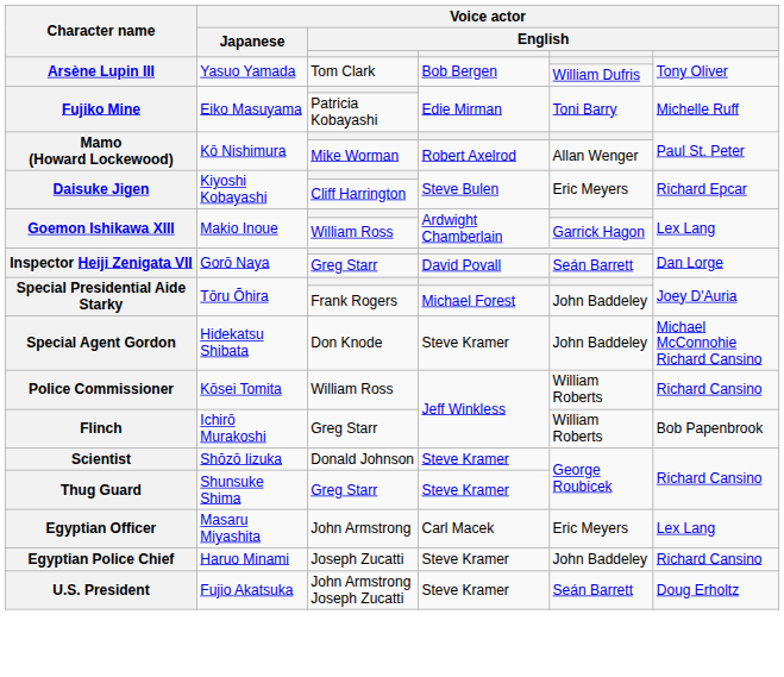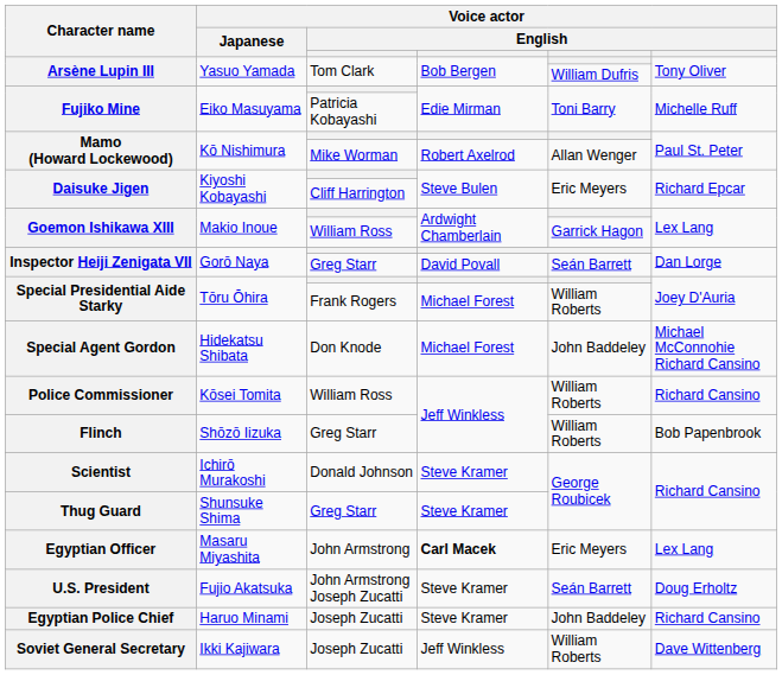 <table class="wikitable plainrowheaders">
 <tr>
 <th rowspan="3">Character name</th>
 <th colspan="5">Voice actor</th>
 </tr>
 <tr>
 <th rowspan="2">Japanese</th>
 <th colspan="4">English</th>
 </tr>
 <tr>
 <th></th>
 <th></th>
 <th></th>
 <th></th>
 </tr>
 <tr>
 <th scope="row" rowspan="2"><a href='#'>Arsène Lupin III</a></th>
 <td rowspan="2"><a href='#'>Yasuo Yamada</a></td>
 <td rowspan="2">Tom Clark</td>
 <td rowspan="2"><a href='#'>Bob Bergen</a></td>
 <th></th>
 <td rowspan="2"><a href='#'>Tony Oliver</a></td>
 </tr>
 <tr>
 <td><a href='#'>William Dufris</a></td>
 </tr>
 <tr>
 <th scope="row" rowspan="2"><a href='#'>Fujiko Mine</a></th>
 <td rowspan="2"><a href='#'>Eiko Masuyama</a></td>
 <th></th>
 <td rowspan="2"><a href='#'>Edie Mirman</a></td>
 <td rowspan="2"><a href='#'>Toni Barry</a></td>
 <td rowspan="2"><a href='#'>Michelle Ruff</a></td>
 </tr>
 <tr>
 <td>Patricia Kobayashi</td>
 </tr>
 <tr>
 <th scope="row" rowspan="2">Mamo<br>(Howard Lockewood)</th>
 <td rowspan="2"><a href='#'>Kō Nishimura</a></td>
 <th></th>
 <th></th>
 <th></th>
 <td rowspan="2"><a href='#'>Paul St. Peter</a></td>
 </tr>
 <tr>
 <td><a href='#'>Mike Worman</a></td>
 <td><a href='#'>Robert Axelrod</a></td>
 <td>Allan Wenger</td>
 </tr>
 <tr>
 <th scope="row" rowspan="2"><a href='#'>Daisuke Jigen</a></th>
 <td rowspan="2"><a href='#'>Kiyoshi Kobayashi</a></td>
 <th></th>
 <td rowspan="2"><a href='#'>Steve Bulen</a></td>
 <td rowspan="2">Eric Meyers</td>
 <td rowspan="2"><a href='#'>Richard Epcar</a></td>
 </tr>
 <tr>
 <td><a href='#'>Cliff Harrington</a></td>
 </tr>
 <tr>
 <th scope="row" rowspan="2"><a href='#'>Goemon Ishikawa XIII</a></th>
 <td rowspan="2"><a href='#'>Makio Inoue</a></td>
 <th></th>
 <td rowspan="2"><a href='#'>Ardwight Chamberlain</a></td>
 <th></th>
 <td rowspan="2"><a href='#'>Lex Lang</a></td>
 </tr>
 <tr>
 <td><a href='#'>William Ross</a></td>
 <td><a href='#'>Garrick Hagon</a></td>
 </tr>
 <tr>
 <th scope="row" rowspan="2">Inspector <a href='#'>Heiji Zenigata VII</a></th>
 <td rowspan="2"><a href='#'>Gorō Naya</a></td>
 <th></th>
 <th colspan="2"></th>
 <td rowspan="2"><a href='#'>Dan Lorge</a></td>
 </tr>
 <tr>
 <td><a href='#'>Greg Starr</a></td>
 <td><a href='#'>David Povall</a></td>
 <td><a href='#'>Seán Barrett</a></td>
 </tr>
 <tr>
 <th scope="row" rowspan="2">Special Presidential Aide Starky</th>
 <td rowspan="2"><a href='#'>Tōru Ōhira</a></td>
 <th></th>
 <th></th>
 <th></th>
 <td rowspan="2"><a href='#'>Joey D'Auria</a></td>
 </tr>
 <tr>
 <td>Frank Rogers</td>
 <td><a href='#'>Michael Forest</a></td>
-<td>John Baddeley</td>
+<td>William Roberts</td>
 </tr>
 <tr>
 <th scope="row">Special Agent Gordon</th>
 <td><a href='#'>Hidekatsu Shibata</a></td>
 <td>Don Knode</td>
-<td>Steve Kramer</td>
+<td><a href='#'>Michael Forest</a></td>
 <td>John Baddeley</td>
 <td><a href='#'>Michael McConnohie</a><br><a href='#'>Richard Cansino</a> </td>
 </tr>
 <tr>
 <th scope="row">Police Commissioner</th>
 <td><a href='#'>Kōsei Tomita</a></td>
 <td>William Ross</td>
 <td rowspan="2"><a href='#'>Jeff Winkless</a></td>
 <td>William Roberts</td>
 <td><a href='#'>Richard Cansino</a></td>
 </tr>
 <tr>
 <th scope="row">Flinch</th>
-<td><a href='#'>Ichirō Murakoshi</a></td>
+<td><a href='#'>Shōzō Iizuka</a></td>
 <td>Greg Starr</td>
 <td>William Roberts</td>
 <td>Bob Papenbrook</td>
 </tr>
 <tr>
 <th scope="row">Scientist</th>
-<td><a href='#'>Shōzō Iizuka</a></td>
+<td><a href='#'>Ichirō Murakoshi</a></td>
 <td>Donald Johnson</td>
 <td><a href='#'>Steve Kramer</a></td>
 <td rowspan="2"><a href='#'>George Roubicek</a></td>
 <td rowspan="2"><a href='#'>Richard Cansino</a></td>
 </tr>
 <tr>
 <th scope="row">Thug Guard</th>
 <td><a href='#'>Shunsuke Shima</a></td>
 <td><a href='#'>Greg Starr</a></td>
 <td><a href='#'>Steve Kramer</a></td>
 </tr>
 <tr>
 <th scope="row">Egyptian Officer</th>
 <td><a href='#'>Masaru Miyashita</a></td>
 <td>John Armstrong</td>
-<td>Carl Macek</td>
+<td><strong>Carl Macek</strong></td>
 <td>Eric Meyers</td>
 <td><a href='#'>Lex Lang</a></td>
+</tr>
+<tr>
+<th scope="row">U.S. President</th>
+<td><a href='#'>Fujio Akatsuka</a></td>
+<td>John Armstrong<br>Joseph Zucatti </td>
+<td>Steve Kramer</td>
+<td><a href='#'>Seán Barrett</a></td>
+<td><a href='#'>Doug Erholtz</a></td>
 </tr>
 <tr>
 <th scope="row">Egyptian Police Chief</th>
 <td><a href='#'>Haruo Minami</a></td>
 <td>Joseph Zucatti</td>
 <td>Steve Kramer</td>
 <td>John Baddeley</td>
 <td><a href='#'>Richard Cansino</a></td>
 </tr>
 <tr>
-<th scope="row">U.S. President</th>
-<td><a href='#'>Fujio Akatsuka</a></td>
-<td>John Armstrong<br>Joseph Zucatti </td>
-<td>Steve Kramer</td>
-<td><a href='#'>Seán Barrett</a></td>
-<td><a href='#'>Doug Erholtz</a></td>
+<th scope="row">Soviet General Secretary</th>
+<td><a href='#'>Ikki Kajiwara</a></td>
+<td>Joseph Zucatti</td>
+<td>Jeff Winkless</td>
+<td>William Roberts</td>
+<td><a href='#'>Dave Wittenberg</a></td>
 </tr>
 </table>
